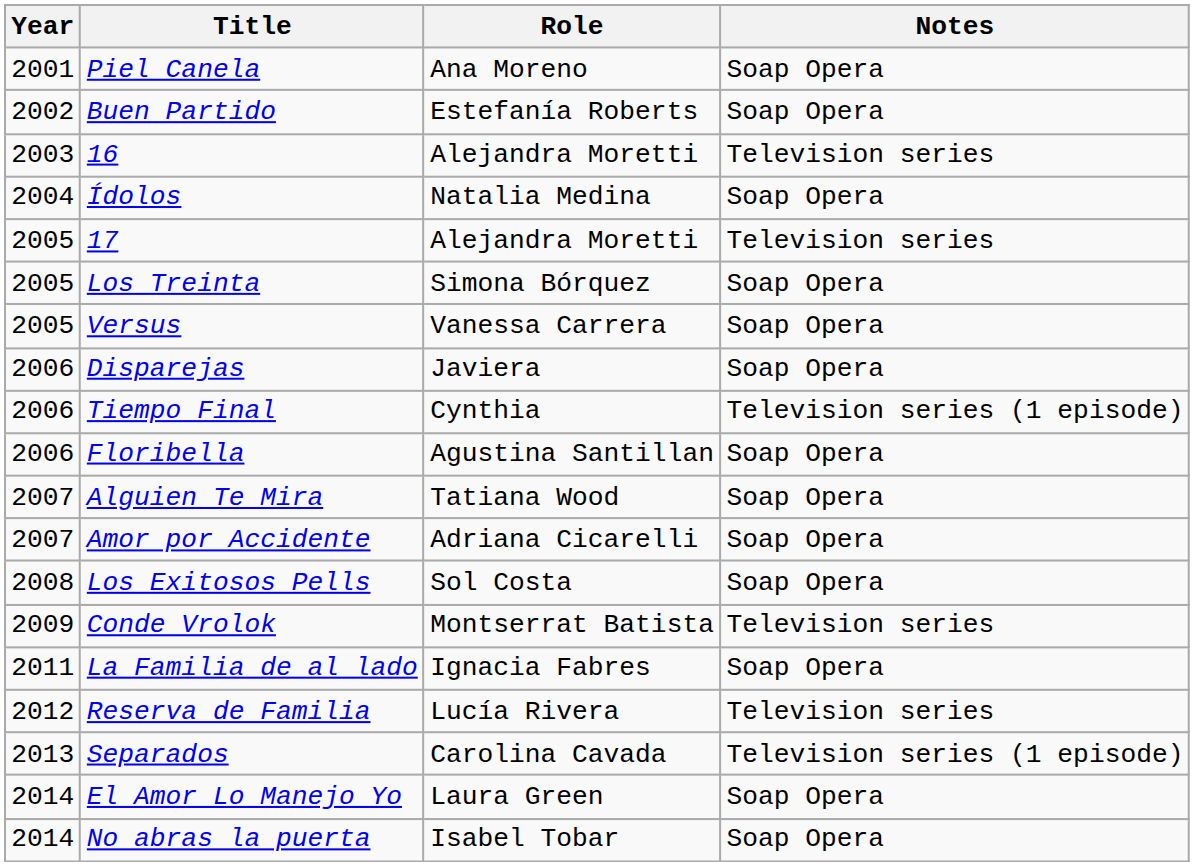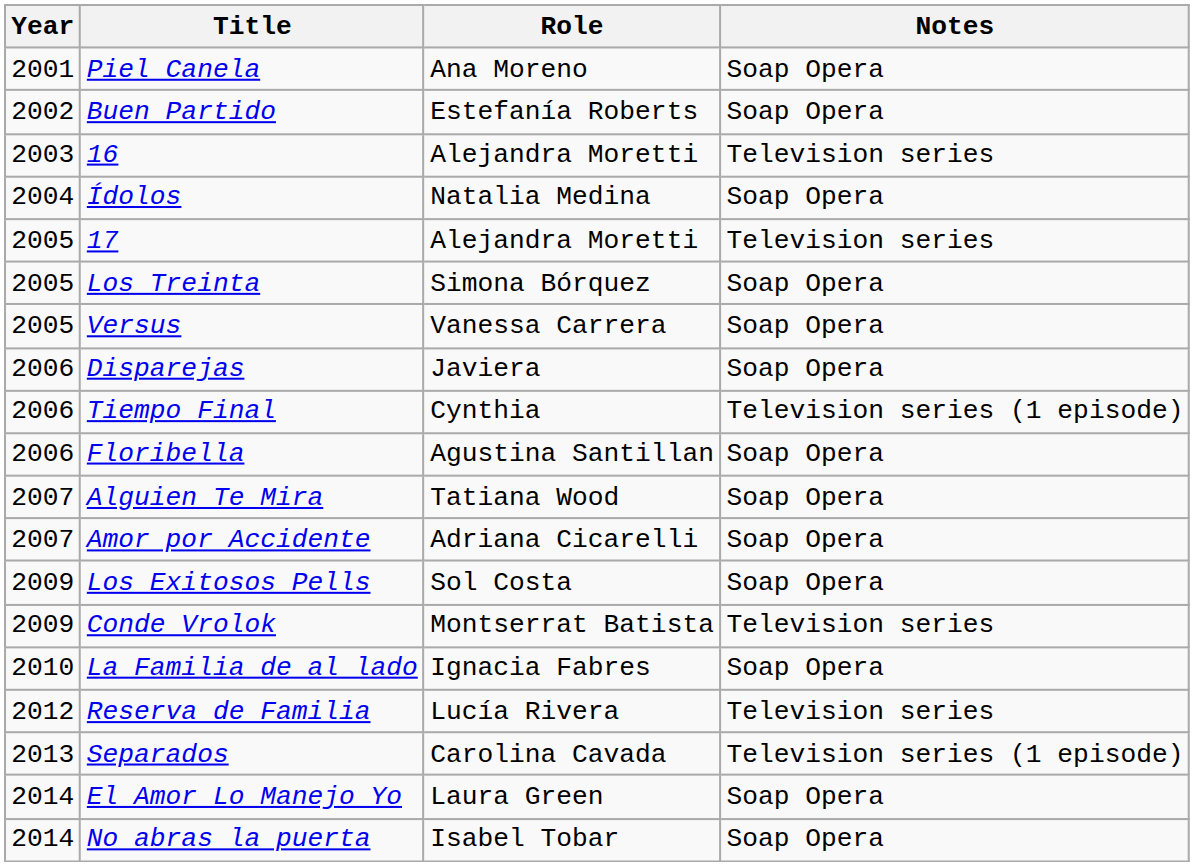 <table class="wikitable sortable">
 <tr>
 <th>Year</th>
 <th>Title</th>
 <th>Role</th>
 <th class="unsortable">Notes</th>
 </tr>
 <tr>
 <td>2001</td>
 <td><em><a href='#'>Piel Canela</a></em></td>
 <td>Ana Moreno</td>
 <td>Soap Opera</td>
 </tr>
 <tr>
 <td>2002</td>
 <td><em><a href='#'>Buen Partido</a></em></td>
 <td>Estefanía Roberts</td>
 <td>Soap Opera</td>
 </tr>
 <tr>
 <td>2003</td>
 <td><em><a href='#'>16</a></em></td>
 <td>Alejandra Moretti</td>
 <td>Television series</td>
 </tr>
 <tr>
 <td>2004</td>
 <td><em><a href='#'>Ídolos</a></em></td>
 <td>Natalia Medina</td>
 <td>Soap Opera</td>
 </tr>
 <tr>
 <td>2005</td>
 <td><em><a href='#'>17</a></em></td>
 <td>Alejandra Moretti</td>
 <td>Television series</td>
 </tr>
 <tr>
 <td>2005</td>
 <td><em><a href='#'>Los Treinta</a></em></td>
 <td>Simona Bórquez</td>
 <td>Soap Opera</td>
 </tr>
 <tr>
 <td>2005</td>
 <td><em><a href='#'>Versus</a></em></td>
 <td>Vanessa Carrera</td>
 <td>Soap Opera</td>
 </tr>
 <tr>
 <td>2006</td>
 <td><em><a href='#'>Disparejas</a></em></td>
 <td>Javiera</td>
 <td>Soap Opera</td>
 </tr>
 <tr>
 <td>2006</td>
 <td><em><a href='#'>Tiempo Final</a></em></td>
 <td>Cynthia</td>
 <td>Television series (1 episode)</td>
 </tr>
 <tr>
 <td>2006</td>
 <td><em><a href='#'>Floribella</a></em></td>
 <td>Agustina Santillan</td>
 <td>Soap Opera</td>
 </tr>
 <tr>
 <td>2007</td>
 <td><em><a href='#'>Alguien Te Mira</a></em></td>
 <td>Tatiana Wood</td>
 <td>Soap Opera</td>
 </tr>
 <tr>
 <td>2007</td>
 <td><em><a href='#'>Amor por Accidente</a></em></td>
 <td>Adriana Cicarelli</td>
 <td>Soap Opera</td>
 </tr>
 <tr>
-<td>2008</td>
+<td>2009</td>
 <td><em><a href='#'>Los Exitosos Pells</a></em></td>
 <td>Sol Costa</td>
 <td>Soap Opera</td>
 </tr>
 <tr>
 <td>2009</td>
 <td><em><a href='#'>Conde Vrolok</a></em></td>
 <td>Montserrat Batista</td>
 <td>Television series</td>
 </tr>
 <tr>
-<td>2011</td>
+<td>2010</td>
 <td><em><a href='#'>La Familia de al lado</a></em></td>
 <td>Ignacia Fabres</td>
 <td>Soap Opera</td>
 </tr>
 <tr>
 <td>2012</td>
 <td><em><a href='#'>Reserva de Familia</a></em></td>
 <td>Lucía Rivera</td>
 <td>Television series</td>
 </tr>
 <tr>
 <td>2013</td>
 <td><em><a href='#'>Separados</a></em></td>
 <td>Carolina Cavada</td>
 <td>Television series (1 episode)</td>
 </tr>
 <tr>
 <td>2014</td>
 <td><em><a href='#'>El Amor Lo Manejo Yo</a></em></td>
 <td>Laura Green</td>
 <td>Soap Opera</td>
 </tr>
 <tr>
 <td>2014</td>
 <td><em><a href='#'>No abras la puerta</a></em></td>
 <td>Isabel Tobar</td>
 <td>Soap Opera</td>
 </tr>
 </table>
